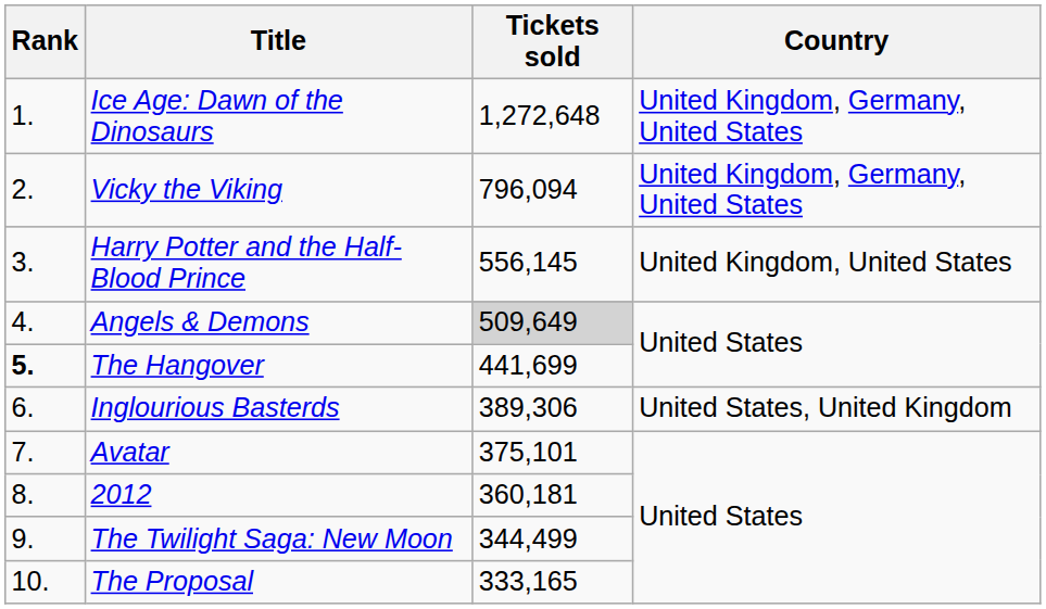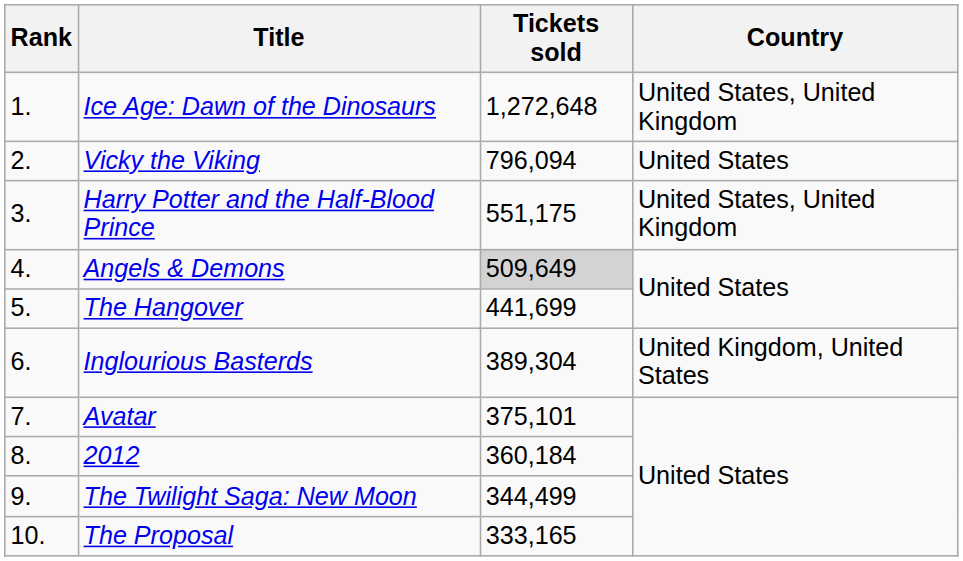 <table class="wikitable sortable">
 <tr>
 <th>Rank</th>
 <th>Title</th>
 <th>Tickets sold</th>
 <th>Country</th>
 </tr>
 <tr>
 <td>1.</td>
 <td><em><a href='#'>Ice Age: Dawn of the Dinosaurs</a></em></td>
 <td>1,272,648</td>
-<td rowspan="1"><a href='#'>United Kingdom</a>, <a href='#'>Germany</a>, <a href='#'>United States</a></td>
+<td rowspan="1">United States, United Kingdom</td>
 </tr>
 <tr>
 <td>2.</td>
 <td><em><a href='#'>Vicky the Viking</a></em></td>
 <td>796,094</td>
-<td rowspan="1"><a href='#'>United Kingdom</a>, <a href='#'>Germany</a>, <a href='#'>United States</a></td>
+<td rowspan="1">United States</td>
 </tr>
 <tr>
 <td>3.</td>
 <td><em><a href='#'>Harry Potter and the Half-Blood Prince</a></em></td>
-<td>556,145</td>
-<td rowspan="1">United Kingdom, United States</td>
+<td>551,175</td>
+<td rowspan="1">United States, United Kingdom</td>
 </tr>
 <tr>
 <td>4.</td>
 <td><em><a href='#'>Angels & Demons</a></em></td>
 <td style="background: lightgrey;">509,649</td>
 <td rowspan="2">United States</td>
 </tr>
 <tr>
-<td><strong>5.</strong></td>
+<td>5.</td>
 <td><em><a href='#'>The Hangover</a></em></td>
 <td>441,699</td>
 </tr>
 <tr>
 <td>6.</td>
 <td><em><a href='#'>Inglourious Basterds</a></em></td>
-<td>389,306</td>
-<td rowspan="1">United States, United Kingdom</td>
+<td>389,304</td>
+<td rowspan="1">United Kingdom, United States</td>
 </tr>
 <tr>
 <td>7.</td>
 <td><em><a href='#'>Avatar</a></em></td>
 <td>375,101</td>
 <td rowspan="4">United States</td>
 </tr>
 <tr>
 <td>8.</td>
 <td><em><a href='#'>2012</a></em></td>
-<td>360,181</td>
+<td>360,184</td>
 </tr>
 <tr>
 <td>9.</td>
 <td><em><a href='#'>The Twilight Saga: New Moon</a></em></td>
 <td>344,499</td>
 </tr>
 <tr>
 <td>10.</td>
 <td><em><a href='#'>The Proposal</a></em></td>
 <td>333,165</td>
 </tr>
 </table>
